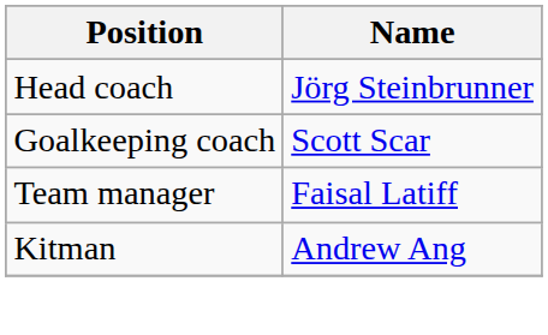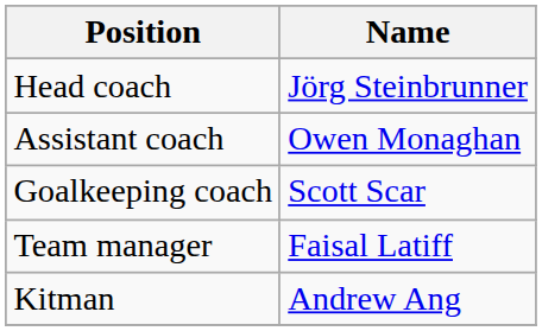 <table class="wikitable">
 <tr>
 <th>Position</th>
 <th>Name</th>
 </tr>
 <tr>
 <td>Head coach</td>
 <td> <a href='#'>Jörg Steinbrunner</a></td>
+</tr>
+<tr>
+<td>Assistant coach</td>
+<td> <a href='#'>Owen Monaghan</a></td>
 </tr>
 <tr>
 <td>Goalkeeping coach</td>
 <td> <a href='#'>Scott Scar</a></td>
 </tr>
 <tr>
 <td>Team manager</td>
 <td> <a href='#'>Faisal Latiff</a></td>
 </tr>
 <tr>
 <td>Kitman</td>
 <td> <a href='#'>Andrew Ang</a></td>
 </tr>
 <tr>
 </tr>
 </table>
